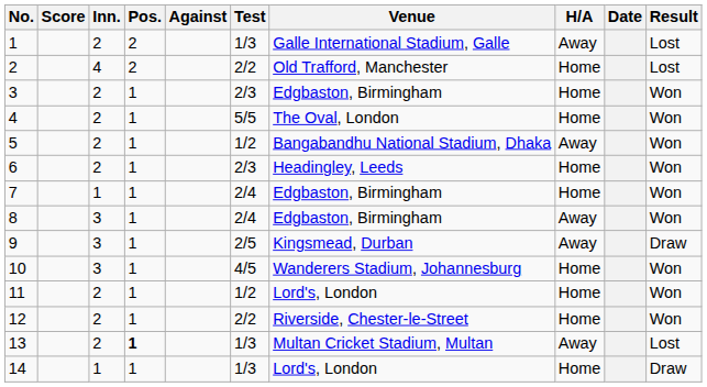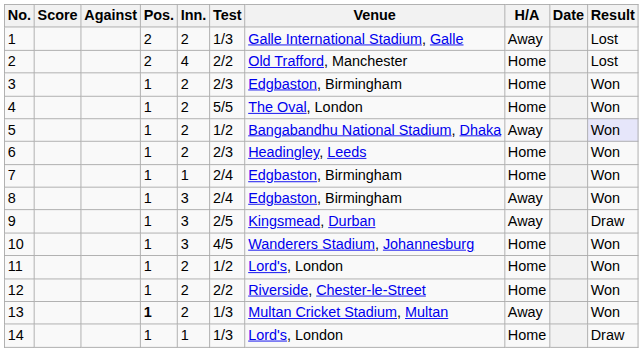 <table class="wikitable sortable plainrowheaders">
 <tr>
 <th scope="col">No.</th>
 <th scope="col">Score</th>
+<th scope="col">Against</th>
+<th scope="col">Pos.</th>
 <th scope="col">Inn.</th>
-<th scope="col">Pos.</th>
-<th scope="col">Against</th>
 <th scope="col">Test</th>
 <th scope="col">Venue</th>
 <th scope="col">H/A</th>
 <th scope="col">Date</th>
 <th scope="col">Result</th>
 </tr>
 <tr>
 <td>1</td>
 <td></td>
+<td></td>
 <td>2</td>
 <td>2</td>
-<td></td>
 <td>1/3</td>
 <td><a href='#'>Galle International Stadium</a>, <a href='#'>Galle</a></td>
 <td>Away</td>
 <th scope="row"></th>
 <td>Lost</td>
 </tr>
 <tr>
 <td>2</td>
 <td></td>
+<td></td>
+<td>2</td>
 <td>4</td>
-<td>2</td>
-<td></td>
 <td>2/2</td>
 <td><a href='#'>Old Trafford</a>, Manchester</td>
 <td>Home</td>
 <th scope="row"></th>
 <td>Lost</td>
 </tr>
 <tr>
 <td>3</td>
 <td></td>
+<td></td>
+<td>1</td>
 <td>2</td>
-<td>1</td>
-<td></td>
 <td>2/3</td>
 <td><a href='#'>Edgbaston</a>, Birmingham</td>
 <td>Home</td>
 <th scope="row"></th>
 <td>Won</td>
 </tr>
 <tr>
 <td>4</td>
 <td></td>
+<td></td>
+<td>1</td>
 <td>2</td>
-<td>1</td>
-<td></td>
 <td>5/5</td>
 <td><a href='#'>The Oval</a>, London</td>
 <td>Home</td>
 <th scope="row"></th>
 <td>Won</td>
 </tr>
 <tr>
 <td>5</td>
 <td></td>
+<td></td>
+<td>1</td>
 <td>2</td>
-<td>1</td>
-<td></td>
 <td>1/2</td>
 <td><a href='#'>Bangabandhu National Stadium</a>, <a href='#'>Dhaka</a></td>
 <td>Away</td>
 <th scope="row"></th>
-<td>Won</td>
+<td style="background: lavender;">Won</td>
 </tr>
 <tr>
 <td>6</td>
 <td></td>
+<td></td>
+<td>1</td>
 <td>2</td>
-<td>1</td>
-<td></td>
 <td>2/3</td>
 <td><a href='#'>Headingley</a>, <a href='#'>Leeds</a></td>
 <td>Home</td>
 <th scope="row"></th>
 <td>Won</td>
 </tr>
 <tr>
 <td>7</td>
 <td></td>
+<td></td>
 <td>1</td>
 <td>1</td>
-<td></td>
 <td>2/4</td>
 <td><a href='#'>Edgbaston</a>, Birmingham</td>
 <td>Home</td>
 <th scope="row"></th>
 <td>Won</td>
 </tr>
 <tr>
 <td>8</td>
 <td></td>
+<td></td>
+<td>1</td>
 <td>3</td>
-<td>1</td>
-<td></td>
 <td>2/4</td>
 <td><a href='#'>Edgbaston</a>, Birmingham</td>
 <td>Away</td>
 <th scope="row"></th>
 <td>Won</td>
 </tr>
 <tr>
 <td>9</td>
 <td></td>
+<td></td>
+<td>1</td>
 <td>3</td>
-<td>1</td>
-<td></td>
 <td>2/5</td>
 <td><a href='#'>Kingsmead</a>, <a href='#'>Durban</a></td>
 <td>Away</td>
 <th scope="row"></th>
 <td>Draw</td>
 </tr>
 <tr>
 <td>10</td>
 <td></td>
+<td></td>
+<td>1</td>
 <td>3</td>
-<td>1</td>
-<td></td>
 <td>4/5</td>
 <td><a href='#'>Wanderers Stadium</a>, <a href='#'>Johannesburg</a></td>
 <td>Home</td>
 <th scope="row"></th>
 <td>Won</td>
 </tr>
 <tr>
 <td>11</td>
 <td></td>
+<td></td>
+<td>1</td>
 <td>2</td>
-<td>1</td>
-<td></td>
 <td>1/2</td>
 <td><a href='#'>Lord's</a>, London</td>
 <td>Home</td>
 <th scope="row"></th>
 <td>Won</td>
 </tr>
 <tr>
 <td>12</td>
 <td></td>
+<td></td>
+<td>1</td>
 <td>2</td>
-<td>1</td>
-<td></td>
 <td>2/2</td>
 <td><a href='#'>Riverside</a>, <a href='#'>Chester-le-Street</a></td>
 <td>Home</td>
 <th scope="row"></th>
 <td>Won</td>
 </tr>
 <tr>
 <td>13</td>
 <td></td>
+<td></td>
+<td><strong>1</strong></td>
 <td>2</td>
-<td><strong>1</strong></td>
-<td></td>
 <td>1/3</td>
 <td><a href='#'>Multan Cricket Stadium</a>, <a href='#'>Multan</a></td>
 <td>Away</td>
 <th scope="row"></th>
-<td>Lost</td>
+<td>Won</td>
 </tr>
 <tr>
 <td>14</td>
 <td></td>
+<td></td>
 <td>1</td>
 <td>1</td>
-<td></td>
 <td>1/3</td>
 <td><a href='#'>Lord's</a>, London</td>
 <td>Home</td>
 <th scope="row"></th>
 <td>Draw</td>
 </tr>
 </table>
